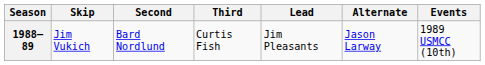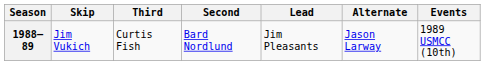 <table class="wikitable">
 <tr>
 <th scope="col">Season</th>
 <th scope="col">Skip</th>
+<th scope="col">Third</th>
 <th scope="col">Second</th>
-<th scope="col">Third</th>
 <th scope="col">Lead</th>
 <th scope="col">Alternate</th>
 <th scope="col">Events</th>
 </tr>
 <tr>
 <th scope="row">1988–89</th>
 <td><a href='#'>Jim Vukich</a></td>
+<td>Curtis Fish</td>
 <td><a href='#'>Bard Nordlund</a></td>
-<td>Curtis Fish</td>
 <td>Jim Pleasants</td>
 <td><a href='#'>Jason Larway</a></td>
 <td>1989 <a href='#'>USMCC</a> <br> (10th)</td>
 </tr>
 </table>
